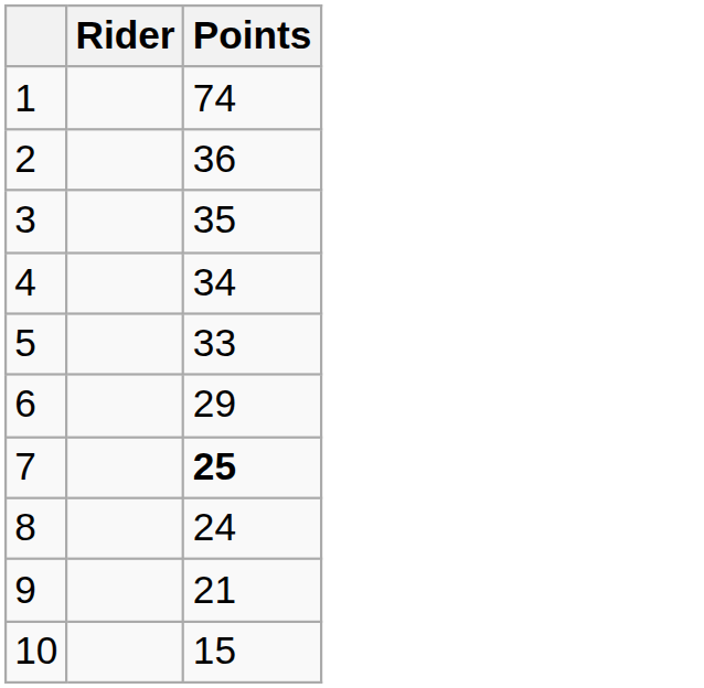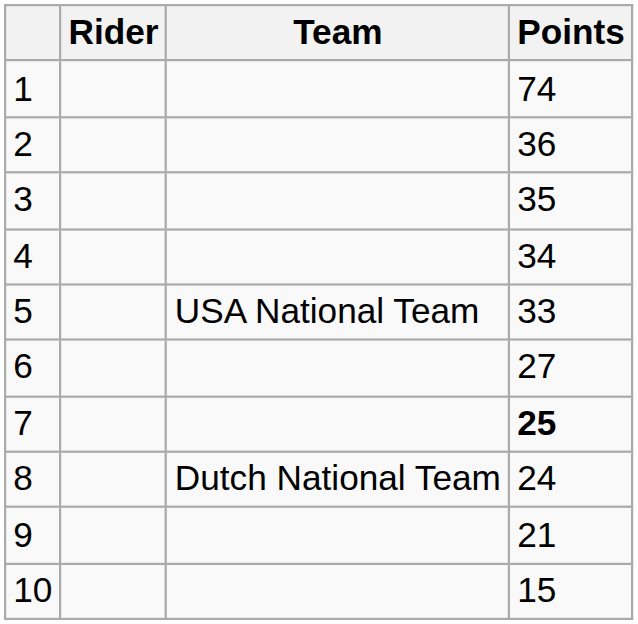 <table class="wikitable">
 <tr>
 <th></th>
 <th>Rider</th>
+<th>Team</th>
 <th>Points</th>
 </tr>
 <tr>
 <td>1</td>
 <td> </td>
+<td></td>
 <td>74</td>
 </tr>
 <tr>
 <td>2</td>
+<td></td>
 <td></td>
 <td>36</td>
 </tr>
 <tr>
 <td>3</td>
 <td></td>
+<td></td>
 <td>35</td>
 </tr>
 <tr>
 <td>4</td>
 <td> </td>
+<td></td>
 <td>34</td>
 </tr>
 <tr>
 <td>5</td>
 <td> </td>
+<td>USA National Team</td>
 <td>33</td>
 </tr>
 <tr>
 <td>6</td>
 <td></td>
-<td>29</td>
+<td></td>
+<td>27</td>
 </tr>
 <tr>
 <td>7</td>
 <td> </td>
+<td></td>
 <td><strong>25</strong></td>
 </tr>
 <tr>
 <td>8</td>
 <td></td>
+<td>Dutch National Team</td>
 <td>24</td>
 </tr>
 <tr>
 <td>9</td>
+<td></td>
 <td></td>
 <td>21</td>
 </tr>
 <tr>
 <td>10</td>
 <td></td>
+<td></td>
 <td>15</td>
 </tr>
 </table>
